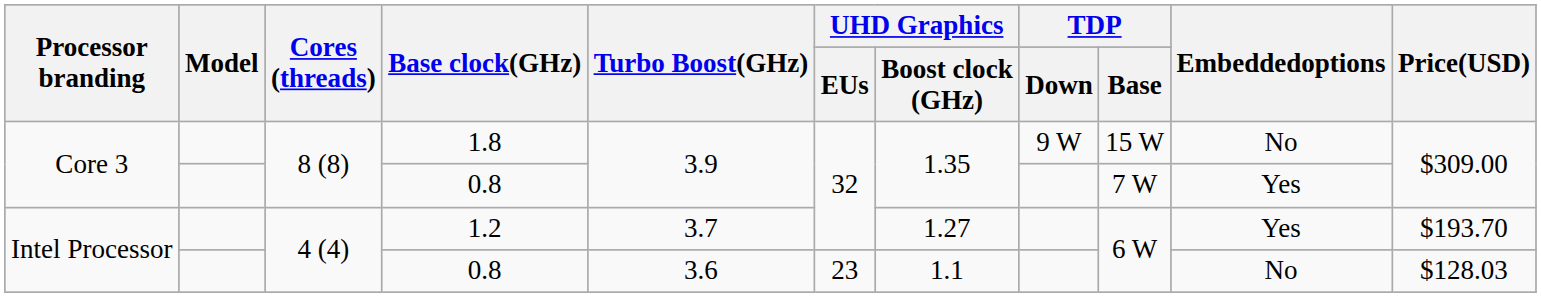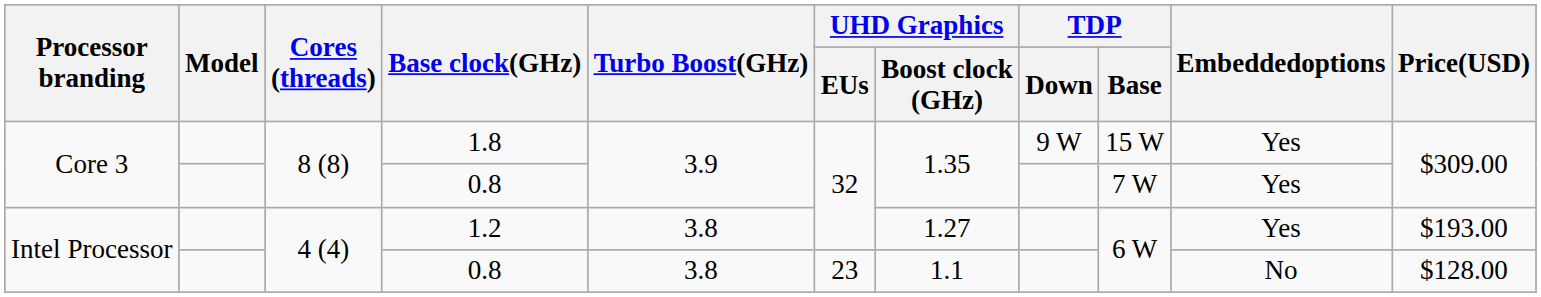 <table class="wikitable sortable" style="text-align: center;">
 <tr>
 <th rowspan="2">Processor <br> branding</th>
 <th rowspan="2">Model</th>
 <th rowspan="2"><a href='#'>Cores</a><br>(<a href='#'>threads</a>)</th>
 <th rowspan="2"><a href='#'>Base clock</a>(GHz)</th>
 <th rowspan="2"><a href='#'>Turbo Boost</a>(GHz)</th>
 <th colspan="2"><a href='#'>UHD Graphics</a></th>
 <th colspan="2"><a href='#'>TDP</a></th>
 <th rowspan="2">Embeddedoptions</th>
 <th rowspan="2">Price(USD)</th>
 </tr>
 <tr>
 <th>EUs</th>
 <th>Boost clock <br> (GHz)</th>
 <th>Down</th>
 <th>Base</th>
 </tr>
 <tr>
 <td rowspan="2">Core 3</td>
 <td></td>
 <td rowspan="2">8 (8)</td>
 <td>1.8</td>
 <td rowspan="2">3.9</td>
 <td rowspan="3">32</td>
 <td rowspan="2">1.35</td>
 <td>9 W</td>
 <td>15 W</td>
-<td>No</td>
+<td>Yes</td>
 <td rowspan="2">$309.00</td>
 </tr>
 <tr>
 <td></td>
 <td>0.8</td>
 <td></td>
 <td>7 W</td>
 <td>Yes</td>
 </tr>
 <tr>
 <td rowspan="2">Intel Processor</td>
 <td></td>
 <td rowspan="2">4 (4)</td>
 <td>1.2</td>
-<td>3.7</td>
+<td>3.8</td>
 <td>1.27</td>
 <td></td>
 <td rowspan="2">6 W</td>
 <td>Yes</td>
-<td>$193.70</td>
+<td>$193.00</td>
 </tr>
 <tr>
 <td></td>
 <td>0.8</td>
-<td>3.6</td>
+<td>3.8</td>
 <td>23</td>
 <td>1.1</td>
 <td></td>
 <td>No</td>
-<td>$128.03</td>
+<td>$128.00</td>
 </tr>
 </table>
